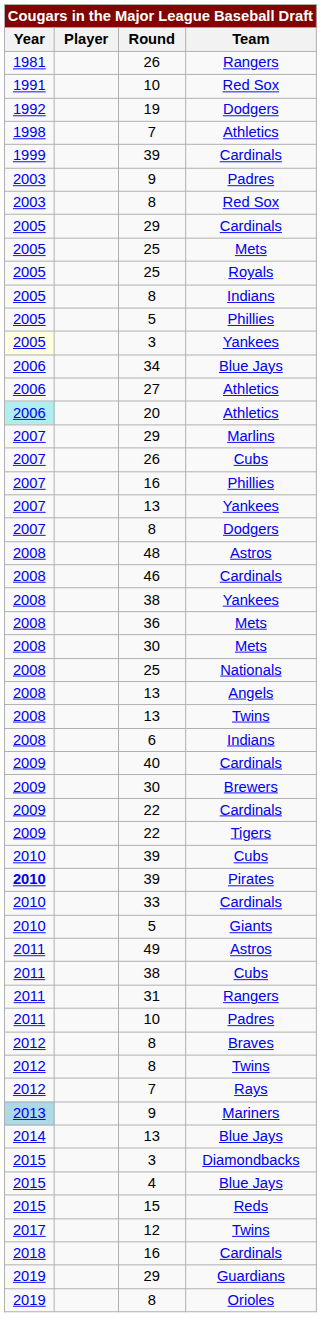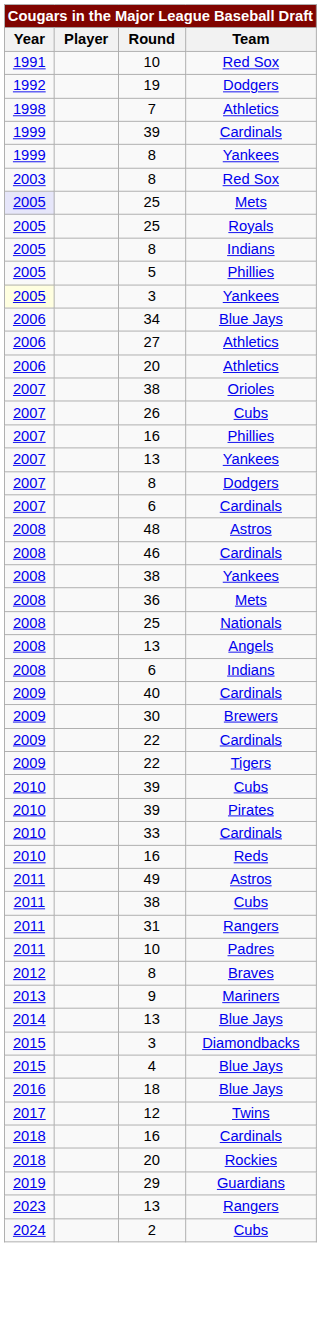 <table class="wikitable sortable collapsible collapsed" style="text-align:center">
 <tr>
 <th colspan=4 style="background:#800400; color:#FFFFFF">Cougars in the Major League Baseball Draft</th>
 </tr>
 <tr>
 <th>Year</th>
 <th>Player</th>
 <th>Round</th>
 <th>Team</th>
-</tr>
-<tr>
-<td><a href='#'>1981</a></td>
-<td></td>
-<td>26</td>
-<td><a href='#'>Rangers</a></td>
 </tr>
 <tr>
 <td><a href='#'>1991</a></td>
 <td></td>
 <td>10</td>
 <td><a href='#'>Red Sox</a></td>
 </tr>
 <tr>
 <td><a href='#'>1992</a></td>
 <td></td>
 <td>19</td>
 <td><a href='#'>Dodgers</a></td>
 </tr>
 <tr>
 <td><a href='#'>1998</a></td>
 <td></td>
 <td>7</td>
 <td><a href='#'>Athletics</a></td>
 </tr>
 <tr>
 <td><a href='#'>1999</a></td>
 <td></td>
 <td>39</td>
 <td><a href='#'>Cardinals</a></td>
 </tr>
 <tr>
-<td><a href='#'>2003</a></td>
+<td><a href='#'>1999</a></td>
 <td></td>
-<td>9</td>
-<td><a href='#'>Padres</a></td>
+<td>8</td>
+<td><a href='#'>Yankees</a></td>
 </tr>
 <tr>
 <td><a href='#'>2003</a></td>
 <td></td>
 <td>8</td>
 <td><a href='#'>Red Sox</a></td>
 </tr>
 <tr>
-<td><a href='#'>2005</a></td>
-<td></td>
-<td>29</td>
-<td><a href='#'>Cardinals</a></td>
-</tr>
-<tr>
-<td><a href='#'>2005</a></td>
+<td style="background: lavender;"><a href='#'>2005</a></td>
 <td></td>
 <td>25</td>
 <td><a href='#'>Mets</a></td>
 </tr>
 <tr>
 <td><a href='#'>2005</a></td>
 <td></td>
 <td>25</td>
 <td><a href='#'>Royals</a></td>
 </tr>
 <tr>
 <td><a href='#'>2005</a></td>
 <td></td>
 <td>8</td>
 <td><a href='#'>Indians</a></td>
 </tr>
 <tr>
 <td><a href='#'>2005</a></td>
 <td></td>
 <td>5</td>
 <td><a href='#'>Phillies</a></td>
 </tr>
 <tr>
 <td style="background: lightyellow;"><a href='#'>2005</a></td>
 <td></td>
 <td>3</td>
 <td><a href='#'>Yankees</a></td>
 </tr>
 <tr>
 <td><a href='#'>2006</a></td>
 <td></td>
 <td>34</td>
 <td><a href='#'>Blue Jays</a></td>
 </tr>
 <tr>
 <td><a href='#'>2006</a></td>
 <td></td>
 <td>27</td>
 <td><a href='#'>Athletics</a></td>
 </tr>
 <tr>
-<td style="background: paleturquoise;"><a href='#'>2006</a></td>
+<td><a href='#'>2006</a></td>
 <td></td>
 <td>20</td>
 <td><a href='#'>Athletics</a></td>
 </tr>
 <tr>
 <td><a href='#'>2007</a></td>
 <td></td>
-<td>29</td>
-<td><a href='#'>Marlins</a></td>
+<td>38</td>
+<td><a href='#'>Orioles</a></td>
 </tr>
 <tr>
 <td><a href='#'>2007</a></td>
 <td></td>
 <td>26</td>
 <td><a href='#'>Cubs</a></td>
 </tr>
 <tr>
 <td><a href='#'>2007</a></td>
 <td></td>
 <td>16</td>
 <td><a href='#'>Phillies</a></td>
 </tr>
 <tr>
 <td><a href='#'>2007</a></td>
 <td></td>
 <td>13</td>
 <td><a href='#'>Yankees</a></td>
 </tr>
 <tr>
 <td><a href='#'>2007</a></td>
 <td></td>
 <td>8</td>
 <td><a href='#'>Dodgers</a></td>
+</tr>
+<tr>
+<td><a href='#'>2007</a></td>
+<td></td>
+<td>6</td>
+<td><a href='#'>Cardinals</a></td>
 </tr>
 <tr>
 <td><a href='#'>2008</a></td>
 <td></td>
 <td>48</td>
 <td><a href='#'>Astros</a></td>
 </tr>
 <tr>
 <td><a href='#'>2008</a></td>
 <td></td>
 <td>46</td>
 <td><a href='#'>Cardinals</a></td>
 </tr>
 <tr>
 <td><a href='#'>2008</a></td>
 <td></td>
 <td>38</td>
 <td><a href='#'>Yankees</a></td>
 </tr>
 <tr>
 <td><a href='#'>2008</a></td>
 <td></td>
 <td>36</td>
 <td><a href='#'>Mets</a></td>
 </tr>
 <tr>
 <td><a href='#'>2008</a></td>
 <td></td>
-<td>30</td>
-<td><a href='#'>Mets</a></td>
-</tr>
-<tr>
-<td><a href='#'>2008</a></td>
-<td></td>
 <td>25</td>
 <td><a href='#'>Nationals</a></td>
 </tr>
 <tr>
 <td><a href='#'>2008</a></td>
 <td></td>
 <td>13</td>
 <td><a href='#'>Angels</a></td>
-</tr>
-<tr>
-<td><a href='#'>2008</a></td>
-<td></td>
-<td>13</td>
-<td><a href='#'>Twins</a></td>
 </tr>
 <tr>
 <td><a href='#'>2008</a></td>
 <td></td>
 <td>6</td>
 <td><a href='#'>Indians</a></td>
 </tr>
 <tr>
 <td><a href='#'>2009</a></td>
 <td></td>
 <td>40</td>
 <td><a href='#'>Cardinals</a></td>
 </tr>
 <tr>
 <td><a href='#'>2009</a></td>
 <td></td>
 <td>30</td>
 <td><a href='#'>Brewers</a></td>
 </tr>
 <tr>
 <td><a href='#'>2009</a></td>
 <td></td>
 <td>22</td>
 <td><a href='#'>Cardinals</a></td>
 </tr>
 <tr>
 <td><a href='#'>2009</a></td>
 <td></td>
 <td>22</td>
 <td><a href='#'>Tigers</a></td>
 </tr>
 <tr>
 <td><a href='#'>2010</a></td>
 <td></td>
 <td>39</td>
 <td><a href='#'>Cubs</a></td>
 </tr>
 <tr>
-<td><strong><a href='#'>2010</a></strong></td>
+<td><a href='#'>2010</a></td>
 <td></td>
 <td>39</td>
 <td><a href='#'>Pirates</a></td>
 </tr>
 <tr>
 <td><a href='#'>2010</a></td>
 <td></td>
 <td>33</td>
 <td><a href='#'>Cardinals</a></td>
 </tr>
 <tr>
 <td><a href='#'>2010</a></td>
 <td></td>
-<td>5</td>
-<td><a href='#'>Giants</a></td>
+<td>16</td>
+<td><a href='#'>Reds</a></td>
 </tr>
 <tr>
 <td><a href='#'>2011</a></td>
 <td></td>
 <td>49</td>
 <td><a href='#'>Astros</a></td>
 </tr>
 <tr>
 <td><a href='#'>2011</a></td>
 <td></td>
 <td>38</td>
 <td><a href='#'>Cubs</a></td>
 </tr>
 <tr>
 <td><a href='#'>2011</a></td>
 <td></td>
 <td>31</td>
 <td><a href='#'>Rangers</a></td>
 </tr>
 <tr>
 <td><a href='#'>2011</a></td>
 <td></td>
 <td>10</td>
 <td><a href='#'>Padres</a></td>
 </tr>
 <tr>
 <td><a href='#'>2012</a></td>
 <td></td>
 <td>8</td>
 <td><a href='#'>Braves</a></td>
 </tr>
 <tr>
-<td><a href='#'>2012</a></td>
-<td></td>
-<td>8</td>
-<td><a href='#'>Twins</a></td>
-</tr>
-<tr>
-<td><a href='#'>2012</a></td>
-<td></td>
-<td>7</td>
-<td><a href='#'>Rays</a></td>
-</tr>
-<tr>
-<td style="background: lightblue;"><a href='#'>2013</a></td>
+<td><a href='#'>2013</a></td>
 <td></td>
 <td>9</td>
 <td><a href='#'>Mariners</a></td>
 </tr>
 <tr>
 <td><a href='#'>2014</a></td>
 <td></td>
 <td>13</td>
 <td><a href='#'>Blue Jays</a></td>
 </tr>
 <tr>
 <td><a href='#'>2015</a></td>
 <td></td>
 <td>3</td>
 <td><a href='#'>Diamondbacks</a></td>
 </tr>
 <tr>
 <td><a href='#'>2015</a></td>
 <td></td>
 <td>4</td>
 <td><a href='#'>Blue Jays</a></td>
 </tr>
 <tr>
-<td><a href='#'>2015</a></td>
+<td><a href='#'>2016</a></td>
 <td></td>
-<td>15</td>
-<td><a href='#'>Reds</a></td>
+<td>18</td>
+<td><a href='#'>Blue Jays</a></td>
 </tr>
 <tr>
 <td><a href='#'>2017</a></td>
 <td></td>
 <td>12</td>
 <td><a href='#'>Twins</a></td>
 </tr>
 <tr>
 <td><a href='#'>2018</a></td>
 <td></td>
 <td>16</td>
 <td><a href='#'>Cardinals</a></td>
 </tr>
 <tr>
+<td><a href='#'>2018</a></td>
+<td></td>
+<td>20</td>
+<td><a href='#'>Rockies</a></td>
+</tr>
+<tr>
 <td><a href='#'>2019</a></td>
 <td></td>
 <td>29</td>
 <td><a href='#'>Guardians</a></td>
 </tr>
 <tr>
-<td><a href='#'>2019</a></td>
+<td><a href='#'>2023</a></td>
 <td></td>
-<td>8</td>
-<td><a href='#'>Orioles</a></td>
+<td>13</td>
+<td><a href='#'>Rangers</a></td>
+</tr>
+<tr>
+<td><a href='#'>2024</a></td>
+<td></td>
+<td>2</td>
+<td><a href='#'>Cubs</a></td>
 </tr>
 </table>
